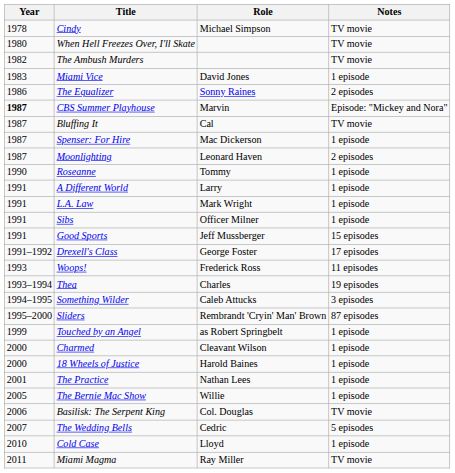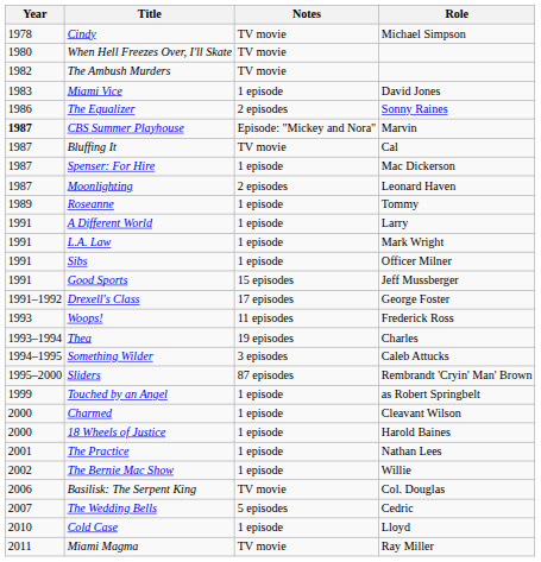 <table class="wikitable sortable">
 <tr>
 <th>Year</th>
 <th>Title</th>
+<th>Notes</th>
 <th>Role</th>
-<th>Notes</th>
 </tr>
 <tr>
 <td>1978</td>
 <td><em><a href='#'>Cindy</a></em></td>
+<td>TV movie</td>
 <td>Michael Simpson</td>
-<td>TV movie</td>
 </tr>
 <tr>
 <td>1980</td>
 <td><em>When Hell Freezes Over, I'll Skate</em></td>
+<td>TV movie</td>
 <td></td>
-<td>TV movie</td>
 </tr>
 <tr>
 <td>1982</td>
 <td><em>The Ambush Murders</em></td>
+<td>TV movie</td>
 <td></td>
-<td>TV movie</td>
 </tr>
 <tr>
 <td>1983</td>
 <td><em><a href='#'>Miami Vice</a></em></td>
+<td>1 episode</td>
 <td>David Jones</td>
-<td>1 episode</td>
 </tr>
 <tr>
 <td>1986</td>
 <td><em><a href='#'>The Equalizer</a></em></td>
+<td>2 episodes</td>
 <td><a href='#'>Sonny Raines</a></td>
-<td>2 episodes</td>
 </tr>
 <tr>
 <td><strong>1987</strong></td>
 <td><em><a href='#'>CBS Summer Playhouse</a></em></td>
+<td>Episode: "Mickey and Nora" </td>
 <td>Marvin</td>
-<td>Episode: "Mickey and Nora" </td>
 </tr>
 <tr>
 <td>1987</td>
 <td><em>Bluffing It</em></td>
+<td>TV movie</td>
 <td>Cal</td>
-<td>TV movie</td>
 </tr>
 <tr>
 <td>1987</td>
 <td><em><a href='#'>Spenser: For Hire</a></em></td>
+<td>1 episode</td>
 <td>Mac Dickerson</td>
-<td>1 episode</td>
 </tr>
 <tr>
 <td>1987</td>
 <td><em><a href='#'>Moonlighting</a></em></td>
+<td>2 episodes</td>
 <td>Leonard Haven</td>
-<td>2 episodes</td>
 </tr>
 <tr>
-<td>1990</td>
+<td>1989</td>
 <td><em><a href='#'>Roseanne</a></em></td>
+<td>1 episode</td>
 <td>Tommy</td>
-<td>1 episode</td>
 </tr>
 <tr>
 <td>1991</td>
 <td><em><a href='#'>A Different World</a></em></td>
+<td>1 episode</td>
 <td>Larry</td>
-<td>1 episode</td>
 </tr>
 <tr>
 <td>1991</td>
 <td><em><a href='#'>L.A. Law</a></em></td>
+<td>1 episode</td>
 <td>Mark Wright</td>
-<td>1 episode</td>
 </tr>
 <tr>
 <td>1991</td>
 <td><em><a href='#'>Sibs</a></em></td>
+<td>1 episode</td>
 <td>Officer Milner</td>
-<td>1 episode</td>
 </tr>
 <tr>
 <td>1991</td>
 <td><em><a href='#'>Good Sports</a></em></td>
+<td>15 episodes</td>
 <td>Jeff Mussberger</td>
-<td>15 episodes</td>
 </tr>
 <tr>
 <td>1991–1992</td>
 <td><em><a href='#'>Drexell's Class</a></em></td>
+<td>17 episodes</td>
 <td>George Foster</td>
-<td>17 episodes</td>
 </tr>
 <tr>
 <td>1993</td>
 <td><em><a href='#'>Woops!</a></em></td>
+<td>11 episodes</td>
 <td>Frederick Ross</td>
-<td>11 episodes</td>
 </tr>
 <tr>
 <td>1993–1994</td>
 <td><em><a href='#'>Thea</a></em></td>
+<td>19 episodes</td>
 <td>Charles</td>
-<td>19 episodes</td>
 </tr>
 <tr>
 <td>1994–1995</td>
 <td><em><a href='#'>Something Wilder</a></em></td>
+<td>3 episodes</td>
 <td>Caleb Attucks</td>
-<td>3 episodes</td>
 </tr>
 <tr>
 <td>1995–2000</td>
 <td><em><a href='#'>Sliders</a></em></td>
+<td>87 episodes</td>
 <td>Rembrandt 'Cryin' Man' Brown</td>
-<td>87 episodes</td>
 </tr>
 <tr>
 <td>1999</td>
 <td><em><a href='#'>Touched by an Angel</a></em></td>
+<td>1 episode</td>
 <td>as Robert Springbelt</td>
-<td>1 episode</td>
 </tr>
 <tr>
 <td>2000</td>
 <td><em><a href='#'>Charmed</a></em></td>
+<td>1 episode</td>
 <td>Cleavant Wilson</td>
-<td>1 episode</td>
 </tr>
 <tr>
 <td>2000</td>
 <td><em><a href='#'>18 Wheels of Justice</a></em></td>
+<td>1 episode</td>
 <td>Harold Baines</td>
-<td>1 episode</td>
 </tr>
 <tr>
 <td>2001</td>
 <td><em><a href='#'>The Practice</a></em></td>
+<td>1 episode</td>
 <td>Nathan Lees</td>
-<td>1 episode</td>
 </tr>
 <tr>
-<td>2005</td>
+<td>2002</td>
 <td><em><a href='#'>The Bernie Mac Show</a></em></td>
+<td>1 episode</td>
 <td>Willie</td>
-<td>1 episode</td>
 </tr>
 <tr>
 <td>2006</td>
 <td><em>Basilisk: The Serpent King</em></td>
+<td>TV movie</td>
 <td>Col. Douglas</td>
-<td>TV movie</td>
 </tr>
 <tr>
 <td>2007</td>
 <td><em><a href='#'>The Wedding Bells</a></em></td>
+<td>5 episodes</td>
 <td>Cedric</td>
-<td>5 episodes</td>
 </tr>
 <tr>
 <td>2010</td>
 <td><em><a href='#'>Cold Case</a></em></td>
+<td>1 episode</td>
 <td>Lloyd</td>
-<td>1 episode</td>
 </tr>
 <tr>
 <td>2011</td>
 <td><em>Miami Magma</em></td>
+<td>TV movie</td>
 <td>Ray Miller</td>
-<td>TV movie</td>
 </tr>
 </table>
